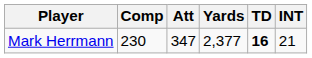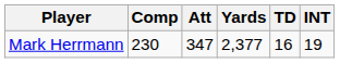 <table class="wikitable">
 <tr>
 <th>Player</th>
 <th>Comp</th>
 <th>Att</th>
 <th>Yards</th>
 <th>TD</th>
 <th>INT</th>
 </tr>
 <tr>
 <td><a href='#'>Mark Herrmann</a></td>
 <td>230</td>
 <td>347</td>
 <td>2,377</td>
-<td><strong>16</strong></td>
-<td>21</td>
+<td>16</td>
+<td>19</td>
 </tr>
 </table>
